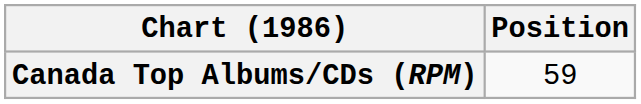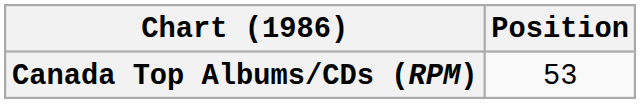 <table class="wikitable plainrowheaders" style="text-align:center">
 <tr>
 <th scope="col">Chart (1986)</th>
 <th scope="col">Position</th>
 </tr>
 <tr>
 <th scope="row">Canada Top Albums/CDs (<em>RPM</em>)</th>
-<td>59</td>
+<td>53</td>
 </tr>
 </table>
